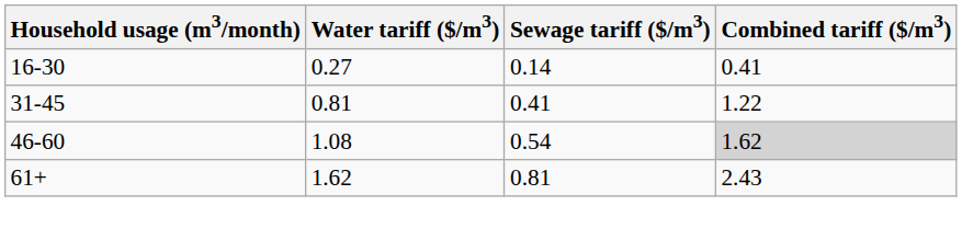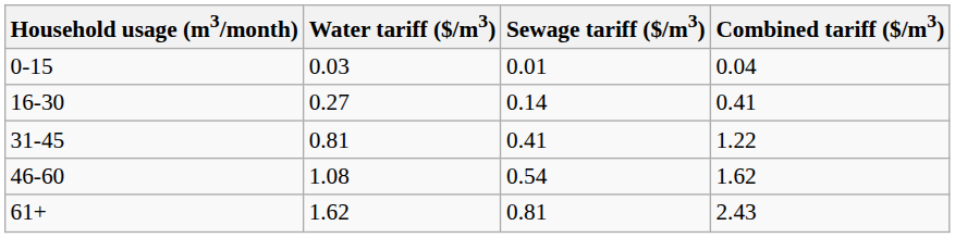 <table class="wikitable">
 <tr>
 <th>Household usage (m<sup>3</sup>/month)</th>
 <th>Water tariff ($/m<sup>3</sup>)</th>
 <th>Sewage tariff ($/m<sup>3</sup>)</th>
 <th>Combined tariff ($/m<sup>3</sup>)</th>
+</tr>
+<tr>
+<td>0-15</td>
+<td>0.03</td>
+<td>0.01</td>
+<td>0.04</td>
 </tr>
 <tr>
 <td>16-30</td>
 <td>0.27</td>
 <td>0.14</td>
 <td>0.41</td>
 </tr>
 <tr>
 <td>31-45</td>
 <td>0.81</td>
 <td>0.41</td>
 <td>1.22</td>
 </tr>
 <tr>
 <td>46-60</td>
 <td>1.08</td>
 <td>0.54</td>
-<td style="background: lightgrey;">1.62</td>
+<td>1.62</td>
 </tr>
 <tr>
 <td>61+</td>
 <td>1.62</td>
 <td>0.81</td>
 <td>2.43</td>
 </tr>
 </table>
